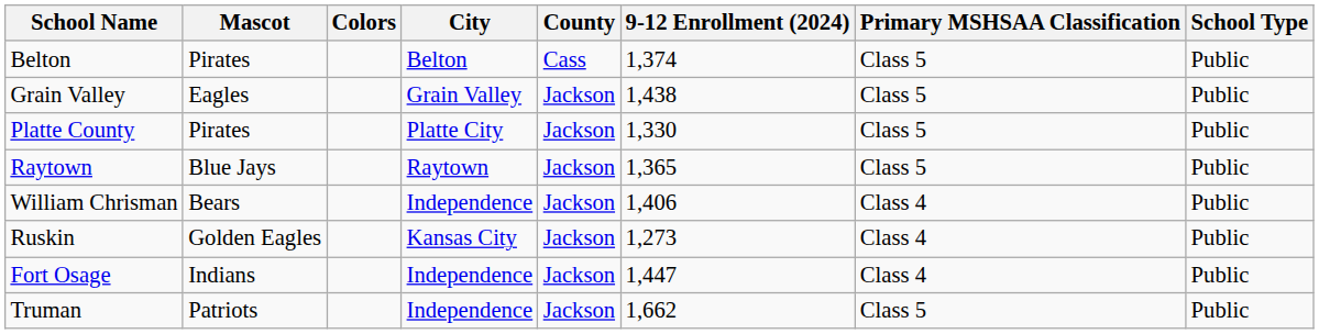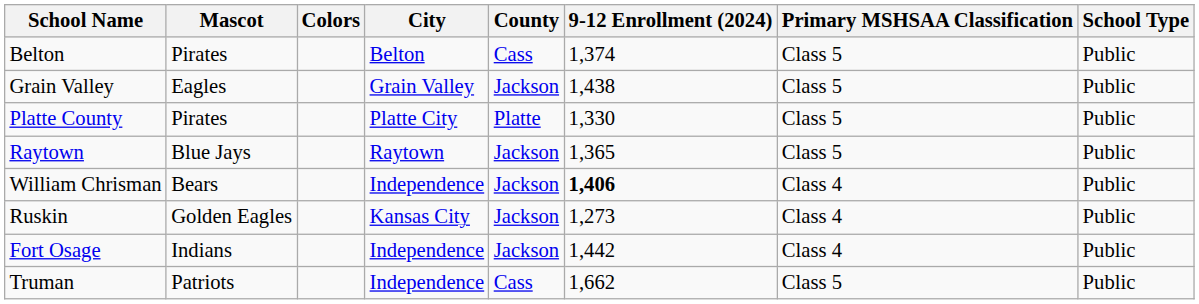 <table class="wikitable">
 <tr>
 <th>School Name</th>
 <th>Mascot</th>
 <th>Colors</th>
 <th>City</th>
 <th>County</th>
 <th>9-12 Enrollment (2024)</th>
 <th>Primary MSHSAA Classification</th>
 <th>School Type</th>
 </tr>
 <tr>
 <td>Belton</td>
 <td>Pirates</td>
 <td> </td>
 <td><a href='#'>Belton</a></td>
 <td><a href='#'>Cass</a></td>
 <td>1,374</td>
 <td>Class 5</td>
 <td>Public</td>
 </tr>
 <tr>
 <td>Grain Valley</td>
 <td>Eagles</td>
 <td> </td>
 <td><a href='#'>Grain Valley</a></td>
 <td><a href='#'>Jackson</a></td>
 <td>1,438</td>
 <td>Class 5</td>
 <td>Public</td>
 </tr>
 <tr>
 <td><a href='#'>Platte County</a></td>
 <td>Pirates</td>
 <td> </td>
 <td><a href='#'>Platte City</a></td>
-<td><a href='#'>Jackson</a></td>
+<td><a href='#'>Platte</a></td>
 <td>1,330</td>
 <td>Class 5</td>
 <td>Public</td>
 </tr>
 <tr>
 <td><a href='#'>Raytown</a></td>
 <td>Blue Jays</td>
 <td> </td>
 <td><a href='#'>Raytown</a></td>
 <td><a href='#'>Jackson</a></td>
 <td>1,365</td>
 <td>Class 5</td>
 <td>Public</td>
 </tr>
 <tr>
 <td>William Chrisman</td>
 <td>Bears</td>
 <td> </td>
 <td><a href='#'>Independence</a></td>
 <td><a href='#'>Jackson</a></td>
-<td>1,406</td>
+<td><strong>1,406</strong></td>
 <td>Class 4</td>
 <td>Public</td>
 </tr>
 <tr>
 <td>Ruskin</td>
 <td>Golden Eagles</td>
 <td> </td>
 <td><a href='#'>Kansas City</a></td>
 <td><a href='#'>Jackson</a></td>
 <td>1,273</td>
 <td>Class 4</td>
 <td>Public</td>
 </tr>
 <tr>
 <td><a href='#'>Fort Osage</a></td>
 <td>Indians</td>
 <td> </td>
 <td><a href='#'>Independence</a></td>
 <td><a href='#'>Jackson</a></td>
-<td>1,447</td>
+<td>1,442</td>
 <td>Class 4</td>
 <td>Public</td>
 </tr>
 <tr>
 <td>Truman</td>
 <td>Patriots</td>
 <td> </td>
 <td><a href='#'>Independence</a></td>
-<td><a href='#'>Jackson</a></td>
+<td><a href='#'>Cass</a></td>
 <td>1,662</td>
 <td>Class 5</td>
 <td>Public</td>
 </tr>
 </table>
